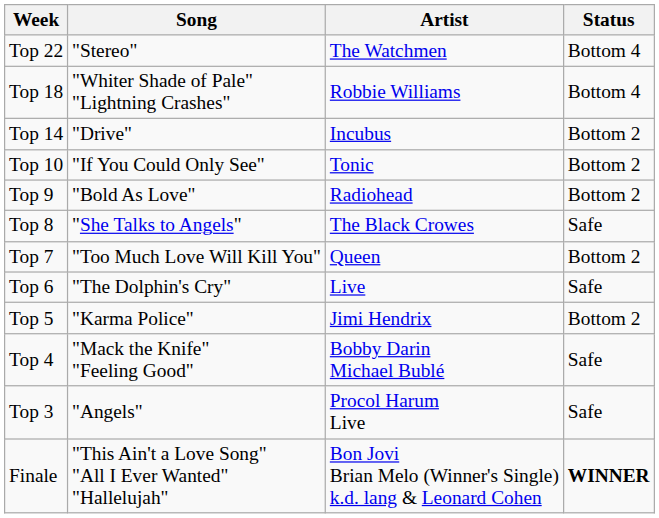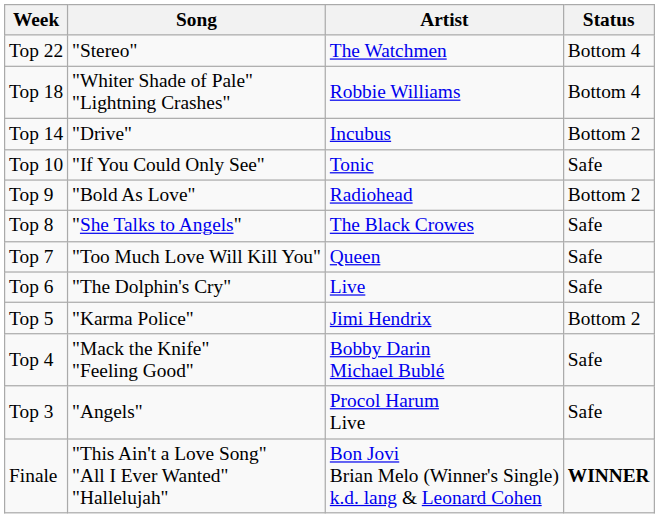 <table class="wikitable">
 <tr>
 <th>Week</th>
 <th>Song</th>
 <th>Artist</th>
 <th>Status</th>
 </tr>
 <tr>
 <td>Top 22</td>
 <td>"Stereo"</td>
 <td><a href='#'>The Watchmen</a></td>
 <td>Bottom 4</td>
 </tr>
 <tr>
 <td>Top 18</td>
 <td>"Whiter Shade of Pale"<br>"Lightning Crashes"</td>
 <td><a href='#'>Robbie Williams</a></td>
 <td>Bottom 4</td>
 </tr>
 <tr>
 <td>Top 14</td>
 <td>"Drive"</td>
 <td><a href='#'>Incubus</a></td>
 <td>Bottom 2</td>
 </tr>
 <tr>
 <td>Top 10</td>
 <td>"If You Could Only See"</td>
 <td><a href='#'>Tonic</a></td>
-<td>Bottom 2</td>
+<td>Safe</td>
 </tr>
 <tr>
 <td>Top 9</td>
 <td>"Bold As Love"</td>
 <td><a href='#'>Radiohead</a></td>
 <td>Bottom 2</td>
 </tr>
 <tr>
 <td>Top 8</td>
 <td>"<a href='#'>She Talks to Angels</a>"</td>
 <td><a href='#'>The Black Crowes</a></td>
 <td>Safe</td>
 </tr>
 <tr>
 <td>Top 7</td>
 <td>"Too Much Love Will Kill You"</td>
 <td><a href='#'>Queen</a></td>
-<td>Bottom 2</td>
+<td>Safe</td>
 </tr>
 <tr>
 <td>Top 6</td>
 <td>"The Dolphin's Cry"</td>
 <td><a href='#'>Live</a></td>
 <td>Safe</td>
 </tr>
 <tr>
 <td>Top 5</td>
 <td>"Karma Police"</td>
 <td><a href='#'>Jimi Hendrix</a></td>
 <td>Bottom 2</td>
 </tr>
 <tr>
 <td>Top 4</td>
 <td>"Mack the Knife"<br>"Feeling Good"</td>
 <td><a href='#'>Bobby Darin</a><br><a href='#'>Michael Bublé</a></td>
 <td>Safe</td>
 </tr>
 <tr>
 <td>Top 3</td>
 <td>"Angels"</td>
 <td><a href='#'>Procol Harum</a><br>Live</td>
 <td>Safe</td>
 </tr>
 <tr>
 <td>Finale</td>
 <td>"This Ain't a Love Song"<br>"All I Ever Wanted"<br>"Hallelujah"</td>
 <td><a href='#'>Bon Jovi</a><br>Brian Melo (Winner's Single)<br><a href='#'>k.d. lang</a> & <a href='#'>Leonard Cohen</a></td>
 <td><strong>WINNER</strong></td>
 </tr>
 </table>
